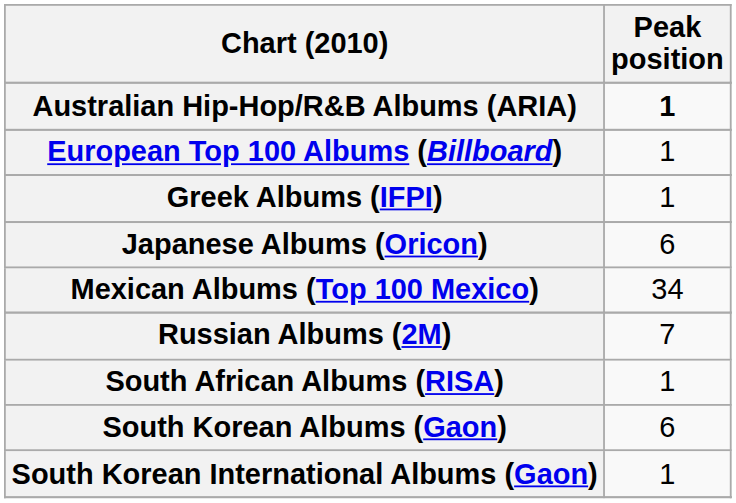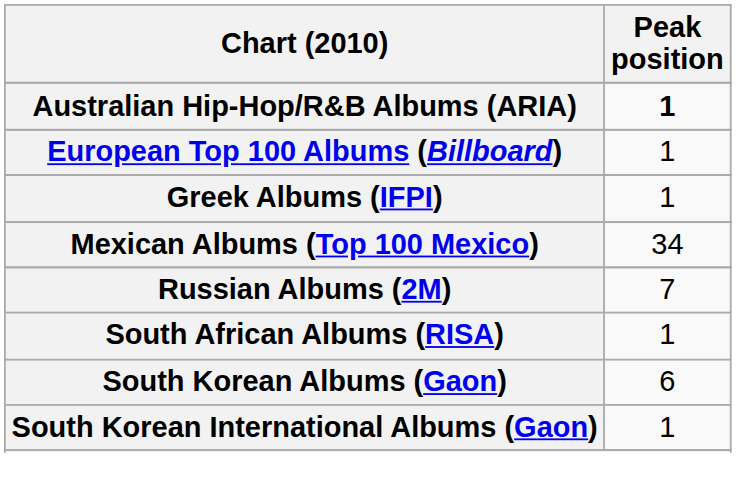 <table class="wikitable plainrowheaders sortable" style="text-align:center;">
 <tr>
 <th scope="col">Chart (2010)</th>
 <th scope="col">Peak<br>position</th>
 </tr>
 <tr>
 </tr>
 <tr>
 <th scope="row">Australian Hip-Hop/R&B Albums (ARIA)</th>
 <td><strong>1</strong></td>
 </tr>
 <tr>
 </tr>
 <tr>
 </tr>
 <tr>
 </tr>
 <tr>
 </tr>
 <tr>
 </tr>
 <tr>
 </tr>
 <tr>
 </tr>
 <tr>
 <th scope="row"><a href='#'>European Top 100 Albums</a> (<em><a href='#'>Billboard</a></em>)</th>
 <td>1</td>
 </tr>
 <tr>
 </tr>
 <tr>
 </tr>
 <tr>
 </tr>
 <tr>
 <th scope="row">Greek Albums (<a href='#'>IFPI</a>)</th>
 <td>1</td>
 </tr>
 <tr>
 </tr>
 <tr>
 </tr>
 <tr>
 </tr>
 <tr>
-<th scope="row">Japanese Albums (<a href='#'>Oricon</a>)</th>
-<td>6</td>
-</tr>
-<tr>
 <th scope="row">Mexican Albums (<a href='#'>Top 100 Mexico</a>)</th>
 <td>34</td>
 </tr>
 <tr>
 </tr>
 <tr>
 </tr>
 <tr>
 </tr>
 <tr>
 <th scope="row">Russian Albums (<a href='#'>2M</a>)</th>
 <td>7</td>
 </tr>
 <tr>
 <th scope="row">South African Albums (<a href='#'>RISA</a>)</th>
 <td>1</td>
 </tr>
 <tr>
 <th scope="row">South Korean Albums (<a href='#'>Gaon</a>)</th>
 <td>6</td>
 </tr>
 <tr>
 <th scope="row">South Korean International Albums (<a href='#'>Gaon</a>)</th>
 <td>1</td>
 </tr>
 <tr>
 </tr>
 <tr>
 </tr>
 <tr>
 </tr>
 <tr>
 </tr>
 <tr>
 </tr>
 <tr>
 </tr>
 <tr>
 </tr>
 <tr>
 </tr>
 </table>
